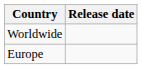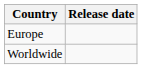 <table class="wikitable">
 <tr>
 <th>Country</th>
 <th>Release date</th>
 </tr>
 <tr>
+<td>Europe</td>
+<td></td>
+</tr>
+<tr>
 <td>Worldwide</td>
 <td></td>
 </tr>
-<tr>
-<td>Europe</td>
-<td></td>
-</tr>
 </table>
